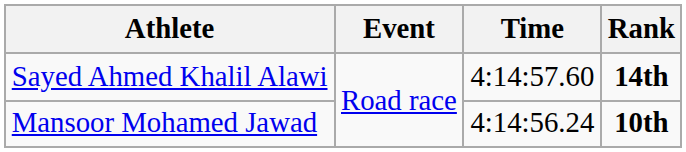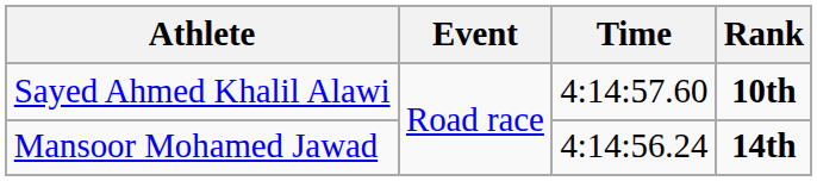 <table class="wikitable" style="font-size:90%">
 <tr>
 <th>Athlete</th>
 <th>Event</th>
 <th>Time</th>
 <th>Rank</th>
 </tr>
 <tr>
 <td><a href='#'>Sayed Ahmed Khalil Alawi</a></td>
 <td align=center rowspan=2><a href='#'>Road race</a></td>
 <td align=center>4:14:57.60</td>
-<td align=center><strong>14th</strong></td>
+<td align=center><strong>10th</strong></td>
 </tr>
 <tr>
 <td><a href='#'>Mansoor Mohamed Jawad</a></td>
 <td align=center>4:14:56.24</td>
-<td align=center><strong>10th</strong></td>
+<td align=center><strong>14th</strong></td>
 </tr>
 </table>
